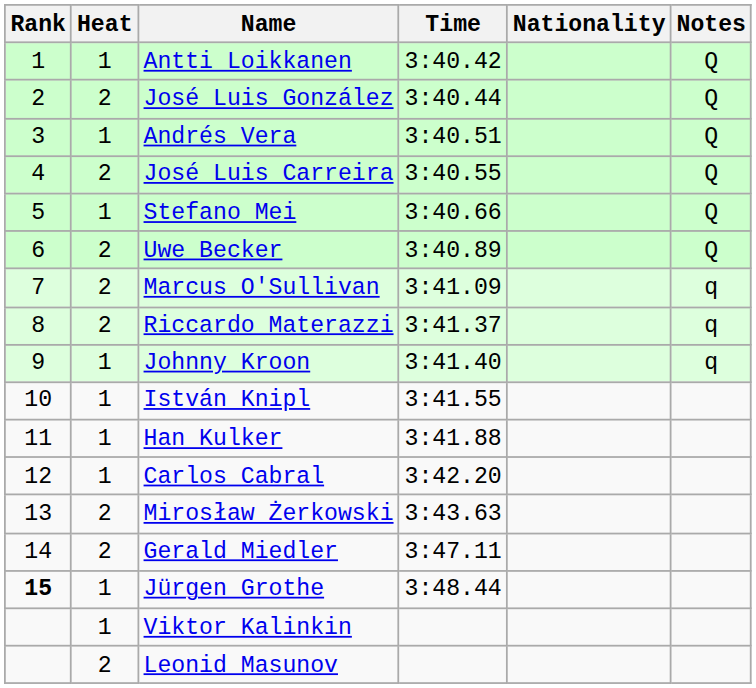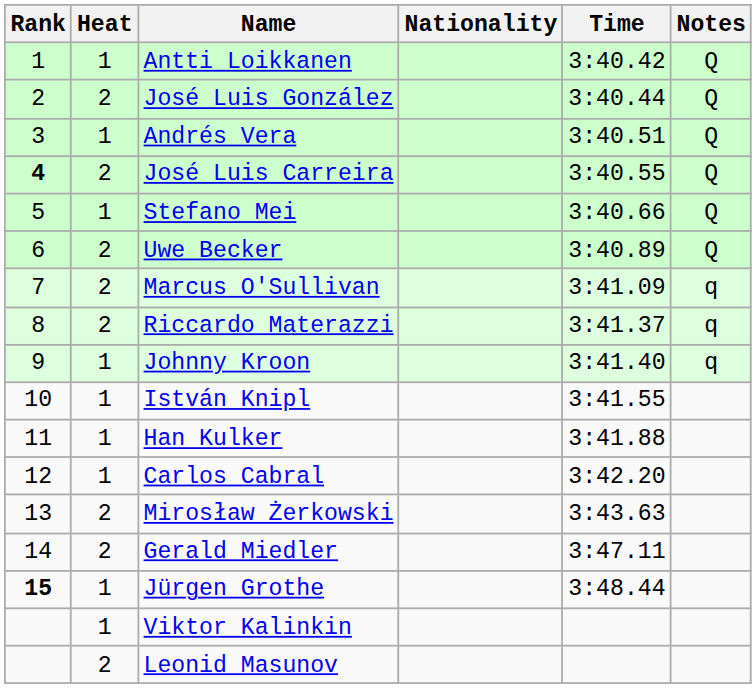 <table class="wikitable sortable" style="text-align:center">
 <tr>
 <th>Rank</th>
 <th>Heat</th>
 <th>Name</th>
+<th>Nationality</th>
 <th>Time</th>
-<th>Nationality</th>
 <th>Notes</th>
 </tr>
 <tr bgcolor=ccffcc>
 <td>1</td>
 <td>1</td>
 <td align="left"><a href='#'>Antti Loikkanen</a></td>
+<td align=left></td>
 <td>3:40.42</td>
-<td align=left></td>
 <td>Q</td>
 </tr>
 <tr bgcolor=ccffcc>
 <td>2</td>
 <td>2</td>
 <td align="left"><a href='#'>José Luis González</a></td>
+<td align=left></td>
 <td>3:40.44</td>
-<td align=left></td>
 <td>Q</td>
 </tr>
 <tr bgcolor=ccffcc>
 <td>3</td>
 <td>1</td>
 <td align="left"><a href='#'>Andrés Vera</a></td>
+<td align=left></td>
 <td>3:40.51</td>
-<td align=left></td>
 <td>Q</td>
 </tr>
 <tr bgcolor=ccffcc>
-<td>4</td>
+<td><strong>4</strong></td>
 <td>2</td>
 <td align="left"><a href='#'>José Luis Carreira</a></td>
+<td align=left></td>
 <td>3:40.55</td>
-<td align=left></td>
 <td>Q</td>
 </tr>
 <tr bgcolor=ccffcc>
 <td>5</td>
 <td>1</td>
 <td align="left"><a href='#'>Stefano Mei</a></td>
+<td align=left></td>
 <td>3:40.66</td>
-<td align=left></td>
 <td>Q</td>
 </tr>
 <tr bgcolor=ccffcc>
 <td>6</td>
 <td>2</td>
 <td align="left"><a href='#'>Uwe Becker</a></td>
+<td align=left></td>
 <td>3:40.89</td>
-<td align=left></td>
 <td>Q</td>
 </tr>
 <tr bgcolor=ddffdd>
 <td>7</td>
 <td>2</td>
 <td align="left"><a href='#'>Marcus O'Sullivan</a></td>
+<td align=left></td>
 <td>3:41.09</td>
-<td align=left></td>
 <td>q</td>
 </tr>
 <tr bgcolor=ddffdd>
 <td>8</td>
 <td>2</td>
 <td align="left"><a href='#'>Riccardo Materazzi</a></td>
+<td align=left></td>
 <td>3:41.37</td>
-<td align=left></td>
 <td>q</td>
 </tr>
 <tr bgcolor=ddffdd>
 <td>9</td>
 <td>1</td>
 <td align="left"><a href='#'>Johnny Kroon</a></td>
+<td align=left></td>
 <td>3:41.40</td>
-<td align=left></td>
 <td>q</td>
 </tr>
 <tr>
 <td>10</td>
 <td>1</td>
 <td align="left"><a href='#'>István Knipl</a></td>
+<td align=left></td>
 <td>3:41.55</td>
-<td align=left></td>
 <td></td>
 </tr>
 <tr>
 <td>11</td>
 <td>1</td>
 <td align="left"><a href='#'>Han Kulker</a></td>
+<td align=left></td>
 <td>3:41.88</td>
-<td align=left></td>
 <td></td>
 </tr>
 <tr>
 <td>12</td>
 <td>1</td>
 <td align="left"><a href='#'>Carlos Cabral</a></td>
+<td align=left></td>
 <td>3:42.20</td>
-<td align=left></td>
 <td></td>
 </tr>
 <tr>
 <td>13</td>
 <td>2</td>
 <td align="left"><a href='#'>Mirosław Żerkowski</a></td>
+<td align=left></td>
 <td>3:43.63</td>
-<td align=left></td>
 <td></td>
 </tr>
 <tr>
 <td>14</td>
 <td>2</td>
 <td align="left"><a href='#'>Gerald Miedler</a></td>
+<td align=left></td>
 <td>3:47.11</td>
-<td align=left></td>
 <td></td>
 </tr>
 <tr>
 <td><strong>15</strong></td>
 <td>1</td>
 <td align="left"><a href='#'>Jürgen Grothe</a></td>
+<td align=left></td>
 <td>3:48.44</td>
-<td align=left></td>
 <td></td>
 </tr>
 <tr>
 <td></td>
 <td>1</td>
 <td align="left"><a href='#'>Viktor Kalinkin</a></td>
+<td align=left></td>
 <td></td>
-<td align=left></td>
 <td></td>
 </tr>
 <tr>
 <td></td>
 <td>2</td>
 <td align="left"><a href='#'>Leonid Masunov</a></td>
+<td align=left></td>
 <td></td>
-<td align=left></td>
 <td></td>
 </tr>
 </table>
